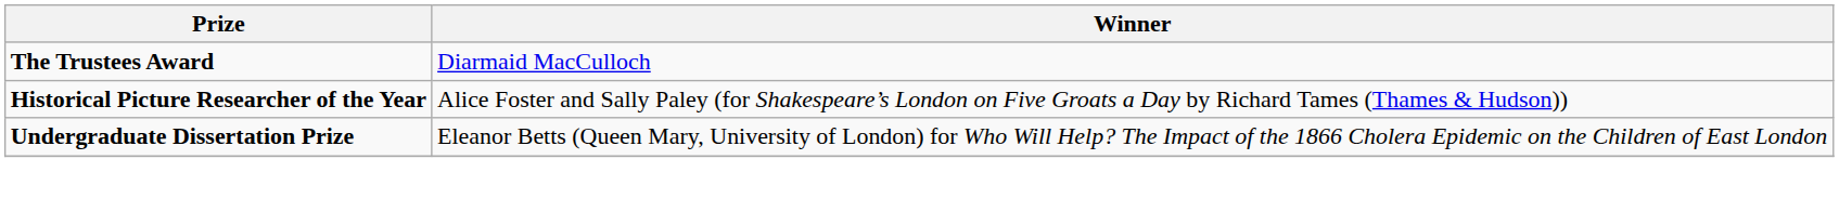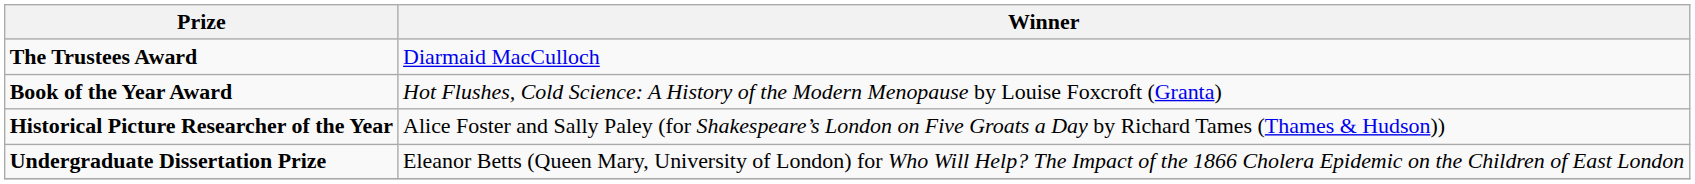 <table class="wikitable">
 <tr>
 <th>Prize</th>
 <th>Winner</th>
 </tr>
 <tr>
 <td><strong>The Trustees Award</strong></td>
 <td><a href='#'>Diarmaid MacCulloch</a></td>
+</tr>
+<tr>
+<td><strong>Book of the Year Award</strong></td>
+<td><em>Hot Flushes, Cold Science: A History of the Modern Menopause</em> by Louise Foxcroft (<a href='#'>Granta</a>)</td>
 </tr>
 <tr>
 <td><strong>Historical Picture Researcher of the Year</strong></td>
 <td>Alice Foster and Sally Paley (for <em>Shakespeare’s London on Five Groats a Day</em> by Richard Tames (<a href='#'>Thames & Hudson</a>))</td>
 </tr>
 <tr>
 <td><strong>Undergraduate Dissertation Prize</strong></td>
 <td>Eleanor Betts (Queen Mary, University of London) for <em>Who Will Help? The Impact of the 1866 Cholera Epidemic on the Children of East London</em></td>
 </tr>
 <tr>
 </tr>
 </table>
